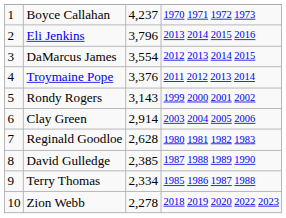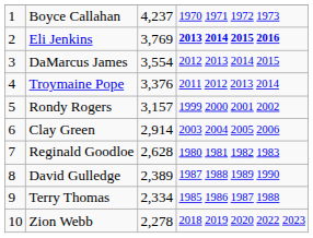 <table class="wikitable">
 <tr>
 </tr>
 <tr>
 <td>1</td>
 <td>Boyce Callahan</td>
 <td>4,237</td>
 <td style="font-size:80%;"><a href='#'>1970</a> <a href='#'>1971</a> <a href='#'>1972</a> <a href='#'>1973</a></td>
 </tr>
 <tr>
 <td>2</td>
 <td><a href='#'>Eli Jenkins</a></td>
-<td>3,796</td>
-<td style="font-size:80%;"><a href='#'>2013</a> <a href='#'>2014</a> <a href='#'>2015</a> <a href='#'>2016</a></td>
+<td>3,769</td>
+<td style="font-size:80%;"><strong><a href='#'>2013</a> <a href='#'>2014</a> <a href='#'>2015</a> <a href='#'>2016</a></strong></td>
 </tr>
 <tr>
 <td>3</td>
 <td>DaMarcus James</td>
 <td>3,554</td>
 <td style="font-size:80%;"><a href='#'>2012</a> <a href='#'>2013</a> <a href='#'>2014</a> <a href='#'>2015</a></td>
 </tr>
 <tr>
 <td>4</td>
 <td><a href='#'>Troymaine Pope</a></td>
 <td>3,376</td>
 <td style="font-size:80%;"><a href='#'>2011</a> <a href='#'>2012</a> <a href='#'>2013</a> <a href='#'>2014</a></td>
 </tr>
 <tr>
 <td>5</td>
 <td>Rondy Rogers</td>
-<td>3,143</td>
+<td>3,157</td>
 <td style="font-size:80%;"><a href='#'>1999</a> <a href='#'>2000</a> <a href='#'>2001</a> <a href='#'>2002</a></td>
 </tr>
 <tr>
 <td>6</td>
 <td>Clay Green</td>
 <td>2,914</td>
 <td style="font-size:80%;"><a href='#'>2003</a> <a href='#'>2004</a> <a href='#'>2005</a> <a href='#'>2006</a></td>
 </tr>
 <tr>
 <td>7</td>
 <td>Reginald Goodloe</td>
 <td>2,628</td>
 <td style="font-size:80%;"><a href='#'>1980</a> <a href='#'>1981</a> <a href='#'>1982</a> <a href='#'>1983</a></td>
 </tr>
 <tr>
 <td>8</td>
 <td>David Gulledge</td>
-<td>2,385</td>
+<td>2,389</td>
 <td style="font-size:80%;"><a href='#'>1987</a> <a href='#'>1988</a> <a href='#'>1989</a> <a href='#'>1990</a></td>
 </tr>
 <tr>
 <td>9</td>
 <td>Terry Thomas</td>
 <td>2,334</td>
 <td style="font-size:80%;"><a href='#'>1985</a> <a href='#'>1986</a> <a href='#'>1987</a> <a href='#'>1988</a></td>
 </tr>
 <tr>
 <td>10</td>
 <td>Zion Webb</td>
 <td>2,278</td>
 <td style="font-size:80%;"><a href='#'>2018</a> <a href='#'>2019</a> <a href='#'>2020</a> <a href='#'>2022</a> <a href='#'>2023</a></td>
 </tr>
 </table>
